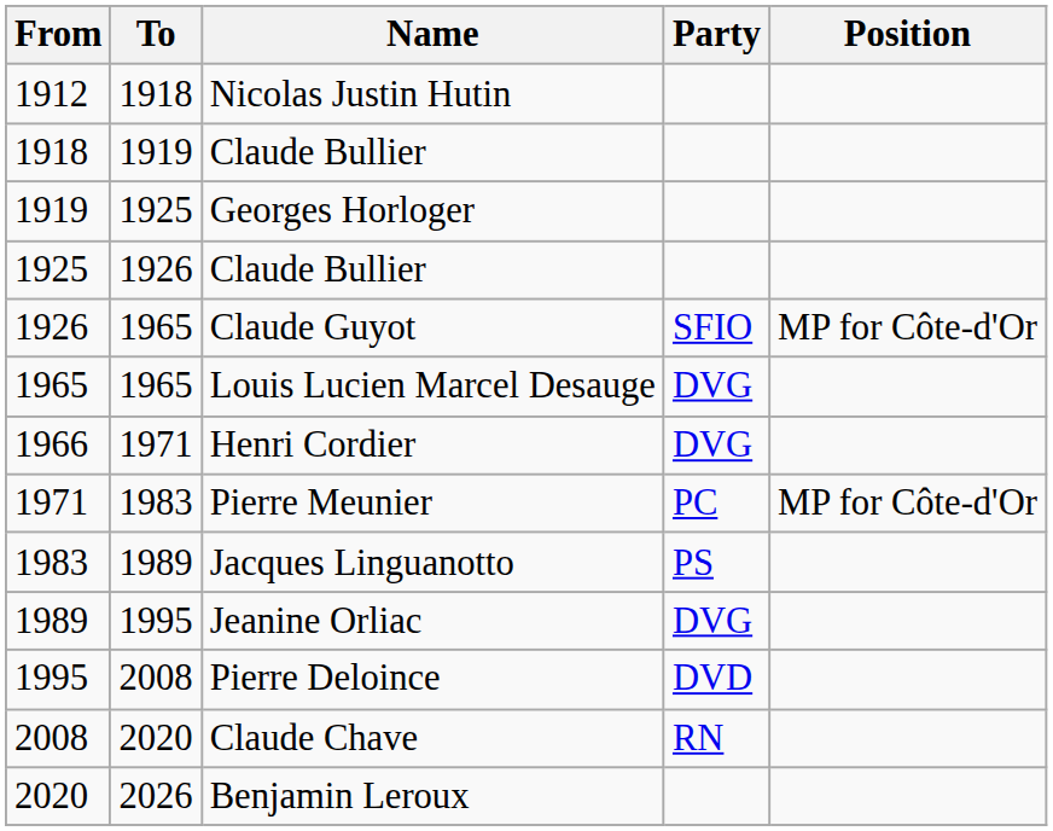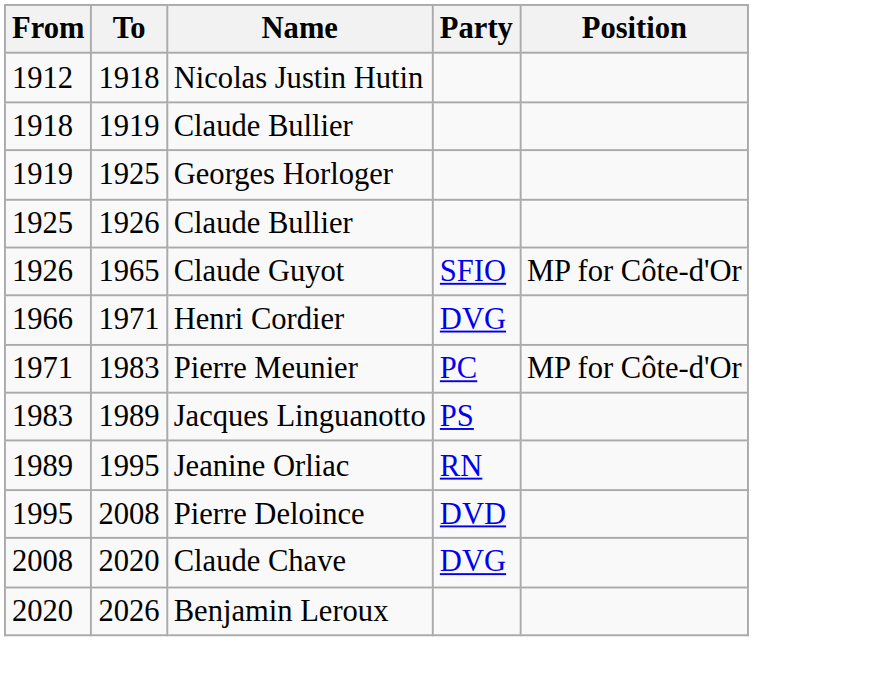 <table class="wikitable">
 <tr>
 <th>From</th>
 <th>To</th>
 <th>Name</th>
 <th>Party</th>
 <th>Position</th>
 </tr>
 <tr>
 <td>1912</td>
 <td>1918</td>
 <td>Nicolas Justin Hutin</td>
 <td></td>
 <td></td>
 </tr>
 <tr>
 <td>1918</td>
 <td>1919</td>
 <td>Claude Bullier</td>
 <td></td>
 <td></td>
 </tr>
 <tr>
 <td>1919</td>
 <td>1925</td>
 <td>Georges Horloger</td>
 <td></td>
 <td></td>
 </tr>
 <tr>
 <td>1925</td>
 <td>1926</td>
 <td>Claude Bullier</td>
 <td></td>
 <td></td>
 </tr>
 <tr>
 <td>1926</td>
 <td>1965</td>
 <td>Claude Guyot</td>
 <td><a href='#'>SFIO</a></td>
 <td>MP for Côte-d'Or</td>
 </tr>
 <tr>
-<td>1965</td>
-<td>1965</td>
-<td>Louis Lucien Marcel Desauge</td>
-<td><a href='#'>DVG</a></td>
-<td></td>
-</tr>
-<tr>
 <td>1966</td>
 <td>1971</td>
 <td>Henri Cordier</td>
 <td><a href='#'>DVG</a></td>
 <td></td>
 </tr>
 <tr>
 <td>1971</td>
 <td>1983</td>
 <td>Pierre Meunier</td>
 <td><a href='#'>PC</a></td>
 <td>MP for Côte-d'Or</td>
 </tr>
 <tr>
 <td>1983</td>
 <td>1989</td>
 <td>Jacques Linguanotto</td>
 <td><a href='#'>PS</a></td>
 <td></td>
 </tr>
 <tr>
 <td>1989</td>
 <td>1995</td>
 <td>Jeanine Orliac</td>
-<td><a href='#'>DVG</a></td>
+<td><a href='#'>RN</a></td>
 <td></td>
 </tr>
 <tr>
 <td>1995</td>
 <td>2008</td>
 <td>Pierre Deloince</td>
 <td><a href='#'>DVD</a></td>
 <td></td>
 </tr>
 <tr>
 <td>2008</td>
 <td>2020</td>
 <td>Claude Chave</td>
-<td><a href='#'>RN</a></td>
+<td><a href='#'>DVG</a></td>
 <td></td>
 </tr>
 <tr>
 <td>2020</td>
 <td>2026</td>
 <td>Benjamin Leroux</td>
 <td></td>
 <td></td>
 </tr>
 </table>
